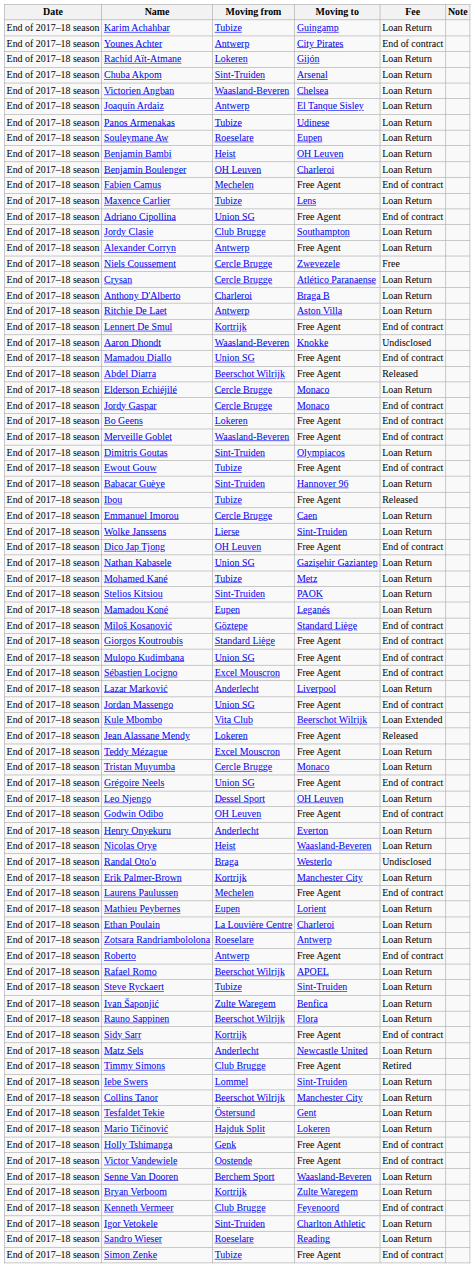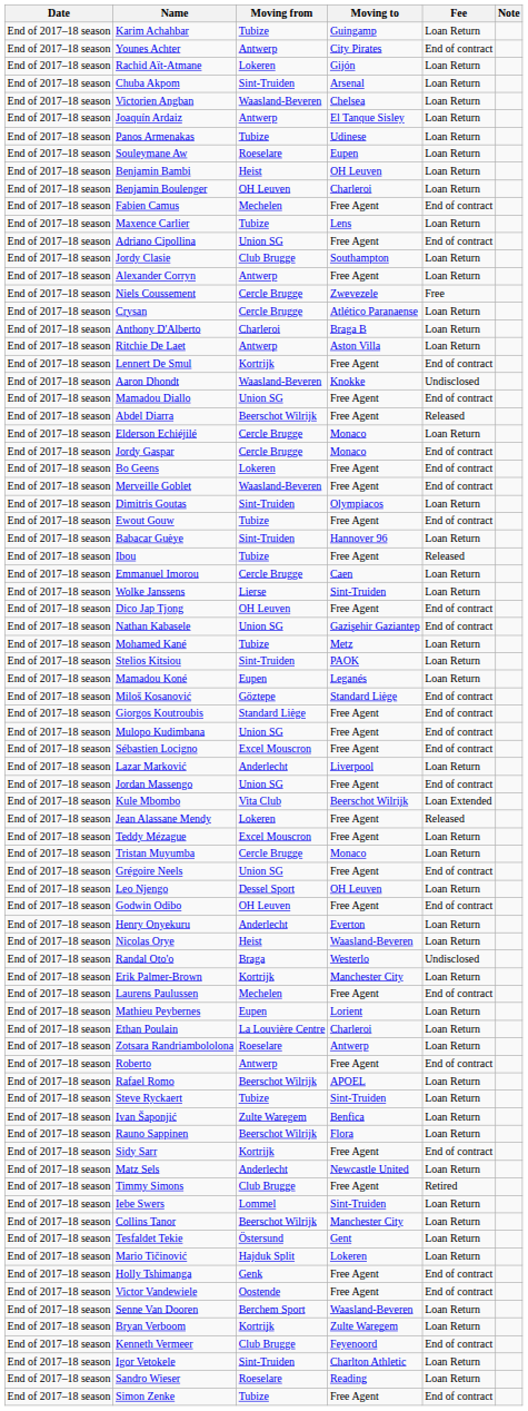 <table class="wikitable sortable">
 <tr>
 <th>Date</th>
 <th>Name</th>
 <th>Moving from</th>
 <th>Moving to</th>
 <th>Fee</th>
 <th>Note</th>
 </tr>
 <tr>
 <td>End of 2017–18 season</td>
 <td> <a href='#'>Karim Achahbar</a></td>
 <td> <a href='#'>Tubize</a></td>
 <td> <a href='#'>Guingamp</a></td>
 <td>Loan Return</td>
 <td></td>
 </tr>
 <tr>
 <td>End of 2017–18 season</td>
 <td> <a href='#'>Younes Achter</a></td>
 <td> <a href='#'>Antwerp</a></td>
 <td> <a href='#'>City Pirates</a></td>
 <td>End of contract</td>
 <td></td>
 </tr>
 <tr>
 <td>End of 2017–18 season</td>
 <td> <a href='#'>Rachid Aït-Atmane</a></td>
 <td> <a href='#'>Lokeren</a></td>
 <td> <a href='#'>Gijón</a></td>
 <td>Loan Return</td>
 <td></td>
 </tr>
 <tr>
 <td>End of 2017–18 season</td>
 <td> <a href='#'>Chuba Akpom</a></td>
 <td> <a href='#'>Sint-Truiden</a></td>
 <td> <a href='#'>Arsenal</a></td>
 <td>Loan Return</td>
 <td></td>
 </tr>
 <tr>
 <td>End of 2017–18 season</td>
 <td> <a href='#'>Victorien Angban</a></td>
 <td> <a href='#'>Waasland-Beveren</a></td>
 <td> <a href='#'>Chelsea</a></td>
 <td>Loan Return</td>
 <td></td>
 </tr>
 <tr>
 <td>End of 2017–18 season</td>
 <td> <a href='#'>Joaquín Ardaiz</a></td>
 <td> <a href='#'>Antwerp</a></td>
 <td> <a href='#'>El Tanque Sisley</a></td>
 <td>Loan Return</td>
 <td></td>
 </tr>
 <tr>
 <td>End of 2017–18 season</td>
 <td> <a href='#'>Panos Armenakas</a></td>
 <td> <a href='#'>Tubize</a></td>
 <td> <a href='#'>Udinese</a></td>
 <td>Loan Return</td>
 <td></td>
 </tr>
 <tr>
 <td>End of 2017–18 season</td>
 <td> <a href='#'>Souleymane Aw</a></td>
 <td> <a href='#'>Roeselare</a></td>
 <td> <a href='#'>Eupen</a></td>
 <td>Loan Return</td>
 <td></td>
 </tr>
 <tr>
 <td>End of 2017–18 season</td>
 <td> <a href='#'>Benjamin Bambi</a></td>
 <td> <a href='#'>Heist</a></td>
 <td> <a href='#'>OH Leuven</a></td>
 <td>Loan Return</td>
 <td></td>
 </tr>
 <tr>
 <td>End of 2017–18 season</td>
 <td> <a href='#'>Benjamin Boulenger</a></td>
 <td> <a href='#'>OH Leuven</a></td>
 <td> <a href='#'>Charleroi</a></td>
 <td>Loan Return</td>
 <td></td>
 </tr>
 <tr>
 <td>End of 2017–18 season</td>
 <td> <a href='#'>Fabien Camus</a></td>
 <td> <a href='#'>Mechelen</a></td>
 <td>Free Agent</td>
 <td>End of contract</td>
 <td></td>
 </tr>
 <tr>
 <td>End of 2017–18 season</td>
 <td> <a href='#'>Maxence Carlier</a></td>
 <td> <a href='#'>Tubize</a></td>
 <td> <a href='#'>Lens</a></td>
 <td>Loan Return</td>
 <td></td>
 </tr>
 <tr>
 <td>End of 2017–18 season</td>
 <td> <a href='#'>Adriano Cipollina</a></td>
 <td> <a href='#'>Union SG</a></td>
 <td>Free Agent</td>
 <td>End of contract</td>
 <td></td>
 </tr>
 <tr>
 <td>End of 2017–18 season</td>
 <td> <a href='#'>Jordy Clasie</a></td>
 <td> <a href='#'>Club Brugge</a></td>
 <td> <a href='#'>Southampton</a></td>
 <td>Loan Return</td>
 <td></td>
 </tr>
 <tr>
 <td>End of 2017–18 season</td>
 <td> <a href='#'>Alexander Corryn</a></td>
 <td> <a href='#'>Antwerp</a></td>
 <td>Free Agent</td>
 <td>Loan Return</td>
 <td></td>
 </tr>
 <tr>
 <td>End of 2017–18 season</td>
 <td> <a href='#'>Niels Coussement</a></td>
 <td> <a href='#'>Cercle Brugge</a></td>
 <td> <a href='#'>Zwevezele</a></td>
 <td>Free</td>
 <td align=center></td>
 </tr>
 <tr>
 <td>End of 2017–18 season</td>
 <td> <a href='#'>Crysan</a></td>
 <td> <a href='#'>Cercle Brugge</a></td>
 <td> <a href='#'>Atlético Paranaense</a></td>
 <td>Loan Return</td>
 <td></td>
 </tr>
 <tr>
 <td>End of 2017–18 season</td>
 <td> <a href='#'>Anthony D'Alberto</a></td>
 <td> <a href='#'>Charleroi</a></td>
 <td> <a href='#'>Braga B</a></td>
 <td>Loan Return</td>
 <td></td>
 </tr>
 <tr>
 <td>End of 2017–18 season</td>
 <td> <a href='#'>Ritchie De Laet</a></td>
 <td> <a href='#'>Antwerp</a></td>
 <td> <a href='#'>Aston Villa</a></td>
 <td>Loan Return</td>
 <td></td>
 </tr>
 <tr>
 <td>End of 2017–18 season</td>
 <td> <a href='#'>Lennert De Smul</a></td>
 <td> <a href='#'>Kortrijk</a></td>
 <td>Free Agent</td>
 <td>End of contract</td>
 <td align=center></td>
 </tr>
 <tr>
 <td>End of 2017–18 season</td>
 <td> <a href='#'>Aaron Dhondt</a></td>
 <td> <a href='#'>Waasland-Beveren</a></td>
 <td> <a href='#'>Knokke</a></td>
 <td>Undisclosed</td>
 <td align=center></td>
 </tr>
 <tr>
 <td>End of 2017–18 season</td>
 <td> <a href='#'>Mamadou Diallo</a></td>
 <td> <a href='#'>Union SG</a></td>
 <td>Free Agent</td>
 <td>End of contract</td>
 <td></td>
 </tr>
 <tr>
 <td>End of 2017–18 season</td>
 <td> <a href='#'>Abdel Diarra</a></td>
 <td> <a href='#'>Beerschot Wilrijk</a></td>
 <td>Free Agent</td>
 <td>Released</td>
 <td></td>
 </tr>
 <tr>
 <td>End of 2017–18 season</td>
 <td> <a href='#'>Elderson Echiéjilé</a></td>
 <td> <a href='#'>Cercle Brugge</a></td>
 <td> <a href='#'>Monaco</a></td>
 <td>Loan Return</td>
 <td></td>
 </tr>
 <tr>
 <td>End of 2017–18 season</td>
 <td> <a href='#'>Jordy Gaspar</a></td>
 <td> <a href='#'>Cercle Brugge</a></td>
 <td> <a href='#'>Monaco</a></td>
 <td>End of contract</td>
 <td></td>
 </tr>
 <tr>
 <td>End of 2017–18 season</td>
 <td> <a href='#'>Bo Geens</a></td>
 <td> <a href='#'>Lokeren</a></td>
 <td>Free Agent</td>
 <td>End of contract</td>
 <td></td>
 </tr>
 <tr>
 <td>End of 2017–18 season</td>
 <td> <a href='#'>Merveille Goblet</a></td>
 <td> <a href='#'>Waasland-Beveren</a></td>
 <td>Free Agent</td>
 <td>End of contract</td>
 <td></td>
 </tr>
 <tr>
 <td>End of 2017–18 season</td>
 <td> <a href='#'>Dimitris Goutas</a></td>
 <td> <a href='#'>Sint-Truiden</a></td>
 <td> <a href='#'>Olympiacos</a></td>
 <td>Loan Return</td>
 <td></td>
 </tr>
 <tr>
 <td>End of 2017–18 season</td>
 <td> <a href='#'>Ewout Gouw</a></td>
 <td> <a href='#'>Tubize</a></td>
 <td>Free Agent</td>
 <td>End of contract</td>
 <td></td>
 </tr>
 <tr>
 <td>End of 2017–18 season</td>
 <td> <a href='#'>Babacar Guèye</a></td>
 <td> <a href='#'>Sint-Truiden</a></td>
 <td> <a href='#'>Hannover 96</a></td>
 <td>Loan Return</td>
 <td></td>
 </tr>
 <tr>
 <td>End of 2017–18 season</td>
 <td> <a href='#'>Ibou</a></td>
 <td> <a href='#'>Tubize</a></td>
 <td>Free Agent</td>
 <td>Released</td>
 <td></td>
 </tr>
 <tr>
 <td>End of 2017–18 season</td>
 <td> <a href='#'>Emmanuel Imorou</a></td>
 <td> <a href='#'>Cercle Brugge</a></td>
 <td> <a href='#'>Caen</a></td>
 <td>Loan Return</td>
 <td></td>
 </tr>
 <tr>
 <td>End of 2017–18 season</td>
 <td> <a href='#'>Wolke Janssens</a></td>
 <td> <a href='#'>Lierse</a></td>
 <td> <a href='#'>Sint-Truiden</a></td>
 <td>Loan Return</td>
 <td></td>
 </tr>
 <tr>
 <td>End of 2017–18 season</td>
 <td> <a href='#'>Dico Jap Tjong</a></td>
 <td> <a href='#'>OH Leuven</a></td>
 <td>Free Agent</td>
 <td>End of contract</td>
 <td></td>
 </tr>
 <tr>
 <td>End of 2017–18 season</td>
 <td> <a href='#'>Nathan Kabasele</a></td>
 <td> <a href='#'>Union SG</a></td>
 <td> <a href='#'>Gazişehir Gaziantep</a></td>
-<td>Loan Return</td>
+<td>End of contract</td>
 <td></td>
 </tr>
 <tr>
 <td>End of 2017–18 season</td>
 <td> <a href='#'>Mohamed Kané</a></td>
 <td> <a href='#'>Tubize</a></td>
 <td> <a href='#'>Metz</a></td>
 <td>Loan Return</td>
 <td></td>
 </tr>
 <tr>
 <td>End of 2017–18 season</td>
 <td> <a href='#'>Stelios Kitsiou</a></td>
 <td> <a href='#'>Sint-Truiden</a></td>
 <td> <a href='#'>PAOK</a></td>
 <td>Loan Return</td>
 <td></td>
 </tr>
 <tr>
 <td>End of 2017–18 season</td>
 <td> <a href='#'>Mamadou Koné</a></td>
 <td> <a href='#'>Eupen</a></td>
 <td> <a href='#'>Leganés</a></td>
 <td>Loan Return</td>
 <td></td>
 </tr>
 <tr>
 <td>End of 2017–18 season</td>
 <td> <a href='#'>Miloš Kosanović</a></td>
 <td> <a href='#'>Göztepe</a></td>
 <td> <a href='#'>Standard Liège</a></td>
 <td>End of contract</td>
 <td></td>
 </tr>
 <tr>
 <td>End of 2017–18 season</td>
 <td> <a href='#'>Giorgos Koutroubis</a></td>
 <td> <a href='#'>Standard Liège</a></td>
 <td>Free Agent</td>
 <td>End of contract</td>
 <td></td>
 </tr>
 <tr>
 <td>End of 2017–18 season</td>
 <td> <a href='#'>Mulopo Kudimbana</a></td>
 <td> <a href='#'>Union SG</a></td>
 <td>Free Agent</td>
 <td>End of contract</td>
 <td></td>
 </tr>
 <tr>
 <td>End of 2017–18 season</td>
 <td> <a href='#'>Sébastien Locigno</a></td>
 <td> <a href='#'>Excel Mouscron</a></td>
 <td>Free Agent</td>
 <td>End of contract</td>
 <td></td>
 </tr>
 <tr>
 <td>End of 2017–18 season</td>
 <td> <a href='#'>Lazar Marković</a></td>
 <td> <a href='#'>Anderlecht</a></td>
 <td> <a href='#'>Liverpool</a></td>
 <td>Loan Return</td>
 <td></td>
 </tr>
 <tr>
 <td>End of 2017–18 season</td>
 <td> <a href='#'>Jordan Massengo</a></td>
 <td> <a href='#'>Union SG</a></td>
 <td>Free Agent</td>
 <td>End of contract</td>
 <td></td>
 </tr>
 <tr>
 <td>End of 2017–18 season</td>
 <td> <a href='#'>Kule Mbombo</a></td>
 <td> <a href='#'>Vita Club</a></td>
 <td> <a href='#'>Beerschot Wilrijk</a></td>
 <td>Loan Extended</td>
 <td></td>
 </tr>
 <tr>
 <td>End of 2017–18 season</td>
 <td> <a href='#'>Jean Alassane Mendy</a></td>
 <td> <a href='#'>Lokeren</a></td>
 <td>Free Agent</td>
 <td>Released</td>
 <td></td>
 </tr>
 <tr>
 <td>End of 2017–18 season</td>
 <td> <a href='#'>Teddy Mézague</a></td>
 <td> <a href='#'>Excel Mouscron</a></td>
 <td>Free Agent</td>
 <td>Loan Return</td>
 <td></td>
 </tr>
 <tr>
 <td>End of 2017–18 season</td>
 <td> <a href='#'>Tristan Muyumba</a></td>
 <td> <a href='#'>Cercle Brugge</a></td>
 <td> <a href='#'>Monaco</a></td>
 <td>Loan Return</td>
 <td></td>
 </tr>
 <tr>
 <td>End of 2017–18 season</td>
 <td> <a href='#'>Grégoire Neels</a></td>
 <td> <a href='#'>Union SG</a></td>
 <td>Free Agent</td>
 <td>End of contract</td>
 <td></td>
 </tr>
 <tr>
 <td>End of 2017–18 season</td>
 <td> <a href='#'>Leo Njengo</a></td>
 <td> <a href='#'>Dessel Sport</a></td>
 <td> <a href='#'>OH Leuven</a></td>
 <td>Loan Return</td>
 <td></td>
 </tr>
 <tr>
 <td>End of 2017–18 season</td>
 <td> <a href='#'>Godwin Odibo</a></td>
 <td> <a href='#'>OH Leuven</a></td>
 <td>Free Agent</td>
 <td>End of contract</td>
 <td></td>
 </tr>
 <tr>
 <td>End of 2017–18 season</td>
 <td> <a href='#'>Henry Onyekuru</a></td>
 <td> <a href='#'>Anderlecht</a></td>
 <td> <a href='#'>Everton</a></td>
 <td>Loan Return</td>
 <td></td>
 </tr>
 <tr>
 <td>End of 2017–18 season</td>
 <td> <a href='#'>Nicolas Orye</a></td>
 <td> <a href='#'>Heist</a></td>
 <td> <a href='#'>Waasland-Beveren</a></td>
 <td>Loan Return</td>
 <td></td>
 </tr>
 <tr>
 <td>End of 2017–18 season</td>
 <td> <a href='#'>Randal Oto'o</a></td>
 <td> <a href='#'>Braga</a></td>
 <td> <a href='#'>Westerlo</a></td>
 <td>Undisclosed</td>
 <td align=center></td>
 </tr>
 <tr>
 <td>End of 2017–18 season</td>
 <td> <a href='#'>Erik Palmer-Brown</a></td>
 <td> <a href='#'>Kortrijk</a></td>
 <td>  <a href='#'>Manchester City</a></td>
 <td>Loan Return</td>
 <td></td>
 </tr>
 <tr>
 <td>End of 2017–18 season</td>
 <td> <a href='#'>Laurens Paulussen</a></td>
 <td> <a href='#'>Mechelen</a></td>
 <td>Free Agent</td>
 <td>End of contract</td>
 <td></td>
 </tr>
 <tr>
 <td>End of 2017–18 season</td>
 <td> <a href='#'>Mathieu Peybernes</a></td>
 <td> <a href='#'>Eupen</a></td>
 <td> <a href='#'>Lorient</a></td>
 <td>Loan Return</td>
 <td></td>
 </tr>
 <tr>
 <td>End of 2017–18 season</td>
 <td> <a href='#'>Ethan Poulain</a></td>
 <td> <a href='#'>La Louvière Centre</a></td>
 <td> <a href='#'>Charleroi</a></td>
 <td>Loan Return</td>
 <td></td>
 </tr>
 <tr>
 <td>End of 2017–18 season</td>
 <td> <a href='#'>Zotsara Randriambololona</a></td>
 <td> <a href='#'>Roeselare</a></td>
 <td> <a href='#'>Antwerp</a></td>
 <td>Loan Return</td>
 <td></td>
 </tr>
 <tr>
 <td>End of 2017–18 season</td>
 <td> <a href='#'>Roberto</a></td>
 <td> <a href='#'>Antwerp</a></td>
 <td>Free Agent</td>
 <td>End of contract</td>
 <td></td>
 </tr>
 <tr>
 <td>End of 2017–18 season</td>
 <td> <a href='#'>Rafael Romo</a></td>
 <td> <a href='#'>Beerschot Wilrijk</a></td>
 <td> <a href='#'>APOEL</a></td>
 <td>Loan Return</td>
 <td></td>
 </tr>
 <tr>
 <td>End of 2017–18 season</td>
 <td> <a href='#'>Steve Ryckaert</a></td>
 <td> <a href='#'>Tubize</a></td>
 <td> <a href='#'>Sint-Truiden</a></td>
 <td>Loan Return</td>
 <td></td>
 </tr>
 <tr>
 <td>End of 2017–18 season</td>
 <td> <a href='#'>Ivan Šaponjić</a></td>
 <td> <a href='#'>Zulte Waregem</a></td>
 <td> <a href='#'>Benfica</a></td>
 <td>Loan Return</td>
 <td></td>
 </tr>
 <tr>
 <td>End of 2017–18 season</td>
 <td> <a href='#'>Rauno Sappinen</a></td>
 <td> <a href='#'>Beerschot Wilrijk</a></td>
 <td> <a href='#'>Flora</a></td>
 <td>Loan Return</td>
 <td></td>
 </tr>
 <tr>
 <td>End of 2017–18 season</td>
 <td> <a href='#'>Sidy Sarr</a></td>
 <td> <a href='#'>Kortrijk</a></td>
 <td>Free Agent</td>
 <td>End of contract</td>
 <td align=center></td>
 </tr>
 <tr>
 <td>End of 2017–18 season</td>
 <td> <a href='#'>Matz Sels</a></td>
 <td> <a href='#'>Anderlecht</a></td>
 <td> <a href='#'>Newcastle United</a></td>
 <td>Loan Return</td>
 <td></td>
 </tr>
 <tr>
 <td>End of 2017–18 season</td>
 <td> <a href='#'>Timmy Simons</a></td>
 <td> <a href='#'>Club Brugge</a></td>
 <td>Free Agent</td>
 <td>Retired</td>
 <td></td>
 </tr>
 <tr>
 <td>End of 2017–18 season</td>
 <td> <a href='#'>Iebe Swers</a></td>
 <td> <a href='#'>Lommel</a></td>
 <td> <a href='#'>Sint-Truiden</a></td>
 <td>Loan Return</td>
 <td></td>
 </tr>
 <tr>
 <td>End of 2017–18 season</td>
 <td> <a href='#'>Collins Tanor</a></td>
 <td> <a href='#'>Beerschot Wilrijk</a></td>
 <td> <a href='#'>Manchester City</a></td>
 <td>Loan Return</td>
 <td></td>
 </tr>
 <tr>
 <td>End of 2017–18 season</td>
 <td> <a href='#'>Tesfaldet Tekie</a></td>
 <td> <a href='#'>Östersund</a></td>
 <td> <a href='#'>Gent</a></td>
 <td>Loan Return</td>
 <td></td>
 </tr>
 <tr>
 <td>End of 2017–18 season</td>
 <td> <a href='#'>Mario Tičinović</a></td>
 <td> <a href='#'>Hajduk Split</a></td>
 <td> <a href='#'>Lokeren</a></td>
 <td>Loan Return</td>
 <td></td>
 </tr>
 <tr>
 <td>End of 2017–18 season</td>
 <td> <a href='#'>Holly Tshimanga</a></td>
 <td> <a href='#'>Genk</a></td>
 <td>Free Agent</td>
 <td>End of contract</td>
 <td></td>
 </tr>
 <tr>
 <td>End of 2017–18 season</td>
 <td> <a href='#'>Victor Vandewiele</a></td>
 <td> <a href='#'>Oostende</a></td>
 <td>Free Agent</td>
 <td>End of contract</td>
 <td></td>
 </tr>
 <tr>
 <td>End of 2017–18 season</td>
 <td> <a href='#'>Senne Van Dooren</a></td>
 <td> <a href='#'>Berchem Sport</a></td>
 <td> <a href='#'>Waasland-Beveren</a></td>
 <td>Loan Return</td>
 <td></td>
 </tr>
 <tr>
 <td>End of 2017–18 season</td>
 <td> <a href='#'>Bryan Verboom</a></td>
 <td> <a href='#'>Kortrijk</a></td>
 <td> <a href='#'>Zulte Waregem</a></td>
 <td>Loan Return</td>
 <td></td>
 </tr>
 <tr>
 <td>End of 2017–18 season</td>
 <td> <a href='#'>Kenneth Vermeer</a></td>
 <td> <a href='#'>Club Brugge</a></td>
 <td> <a href='#'>Feyenoord</a></td>
 <td>End of contract</td>
 <td></td>
 </tr>
 <tr>
 <td>End of 2017–18 season</td>
 <td> <a href='#'>Igor Vetokele</a></td>
 <td> <a href='#'>Sint-Truiden</a></td>
 <td> <a href='#'>Charlton Athletic</a></td>
 <td>Loan Return</td>
 <td></td>
 </tr>
 <tr>
 <td>End of 2017–18 season</td>
 <td> <a href='#'>Sandro Wieser</a></td>
 <td> <a href='#'>Roeselare</a></td>
 <td> <a href='#'>Reading</a></td>
 <td>Loan Return</td>
 <td></td>
 </tr>
 <tr>
 <td>End of 2017–18 season</td>
 <td> <a href='#'>Simon Zenke</a></td>
 <td> <a href='#'>Tubize</a></td>
 <td>Free Agent</td>
 <td>End of contract</td>
 <td></td>
 </tr>
 </table>
